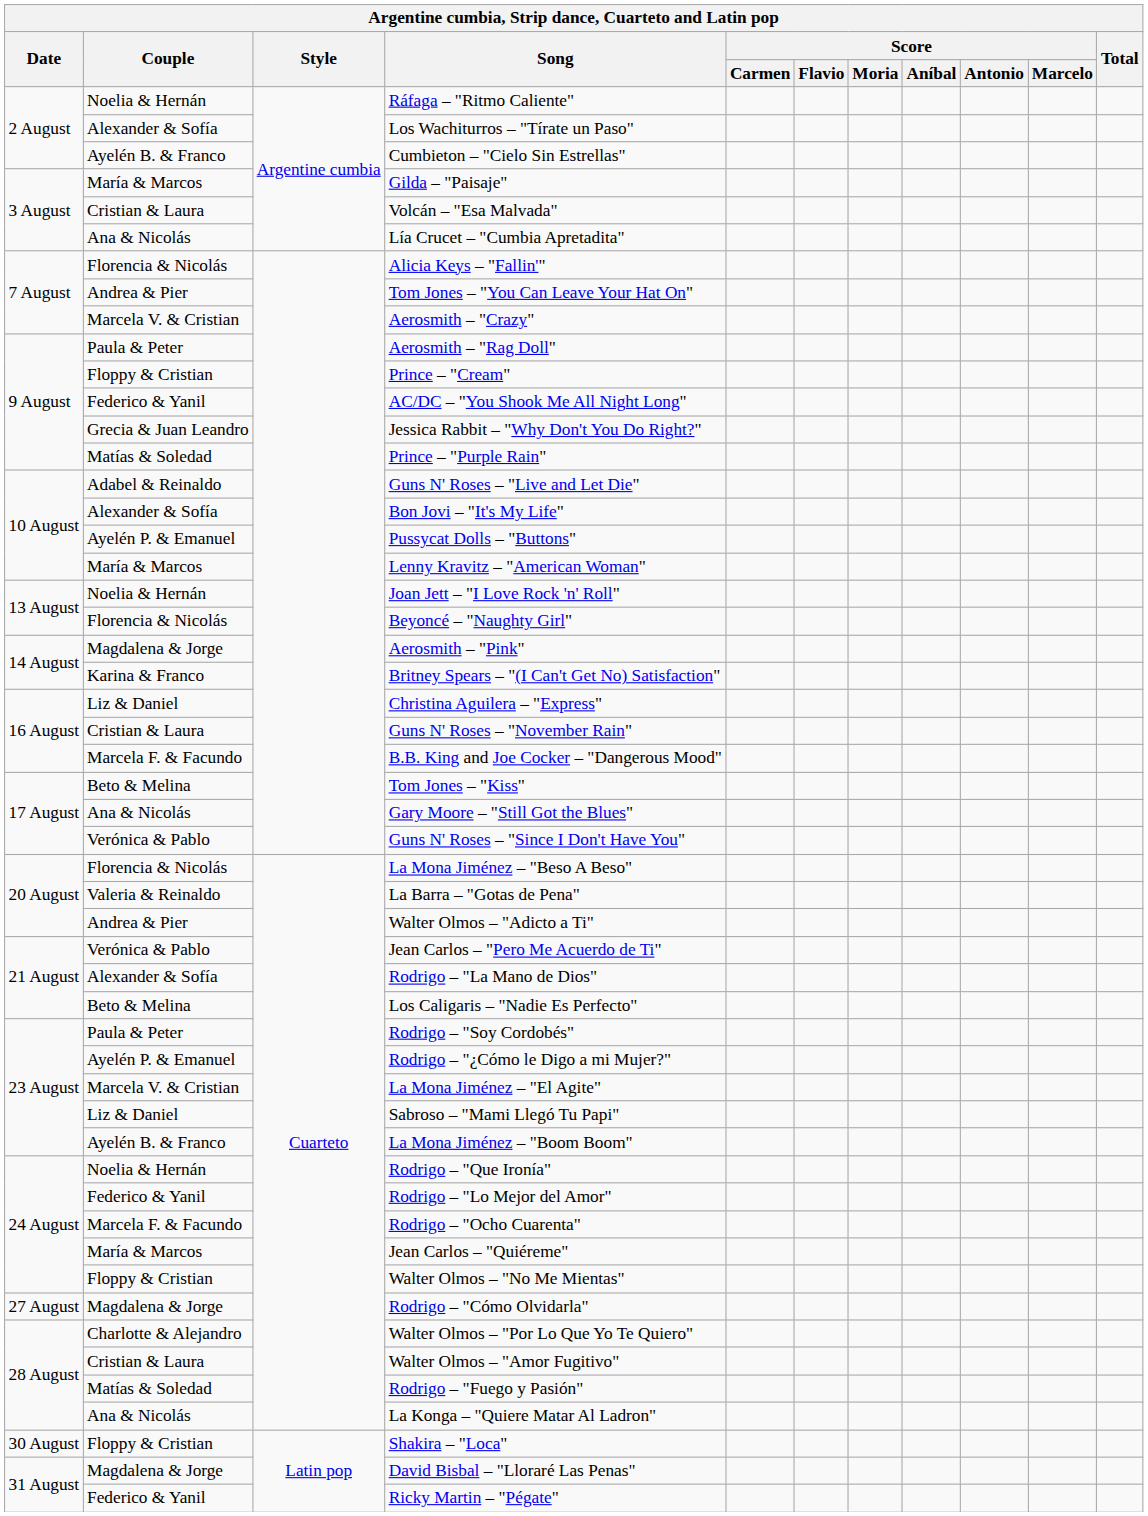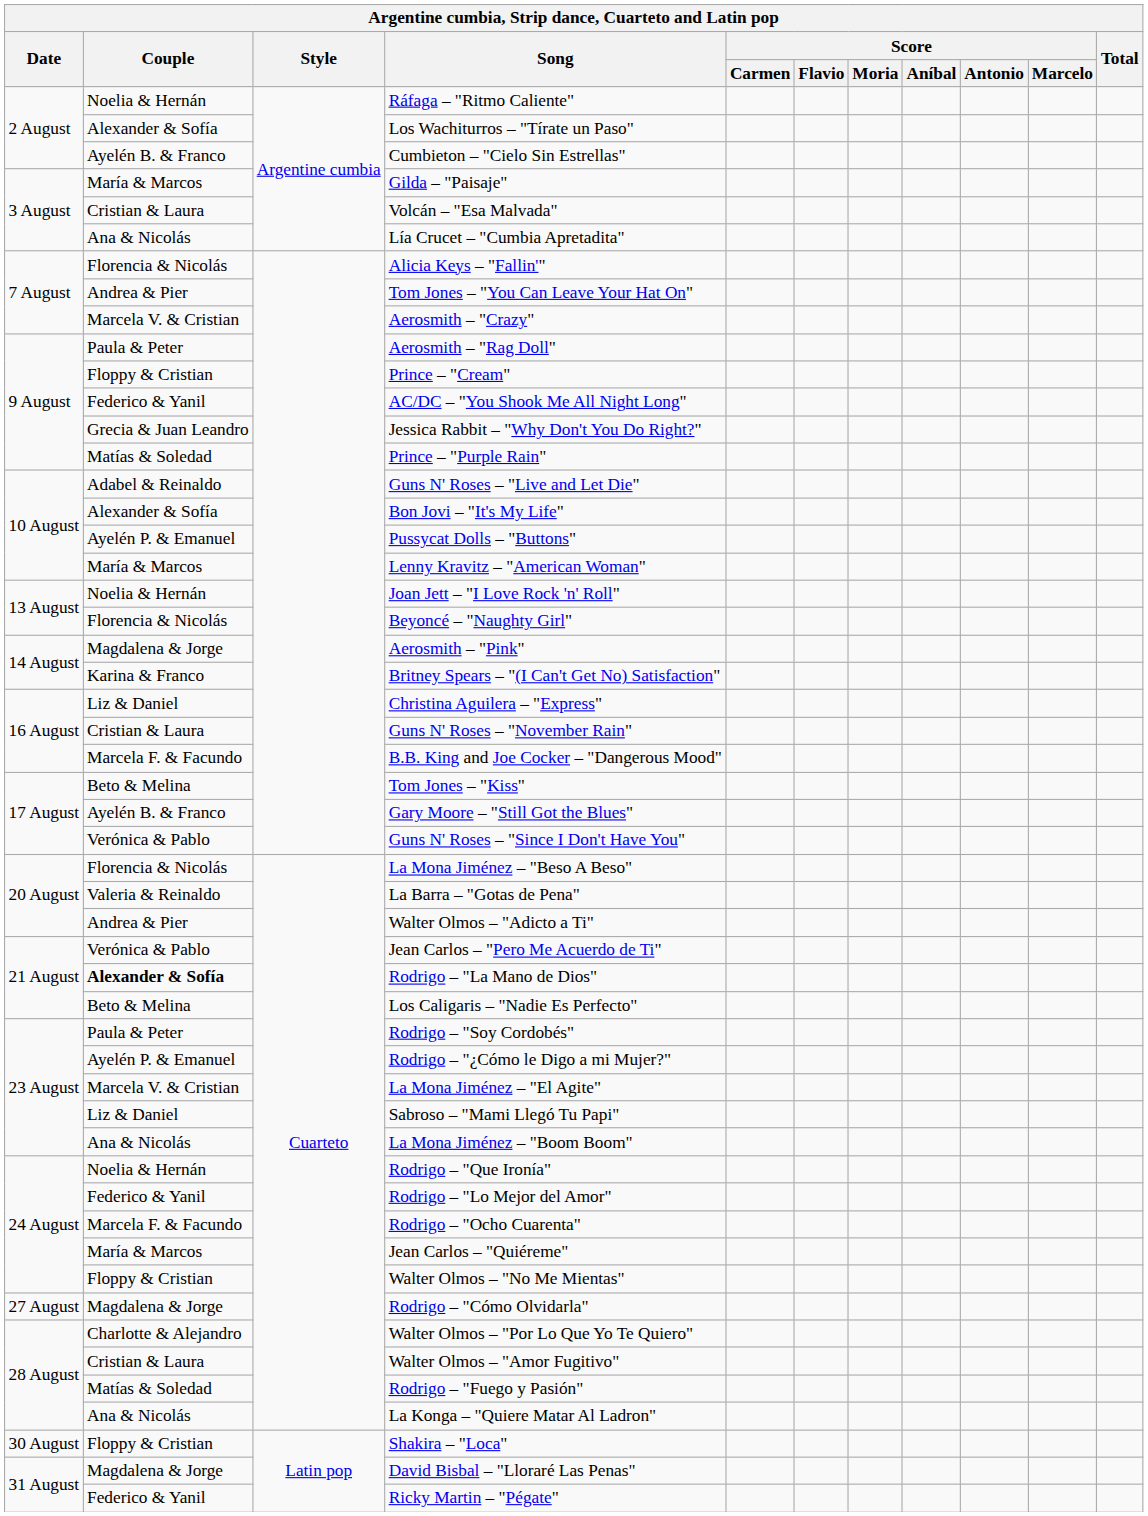 <table class="wikitable collapsible collapsed">
 <tr>
 <th colspan="11" style="text-align:center;"><strong>Argentine cumbia, Strip dance, Cuarteto and Latin pop</strong></th>
 </tr>
 <tr>
 <th rowspan="2">Date</th>
 <th rowspan="2">Couple</th>
 <th rowspan="2">Style</th>
 <th rowspan="2">Song</th>
 <th colspan="6">Score</th>
 <th rowspan="2">Total</th>
 </tr>
 <tr>
 <th>Carmen</th>
 <th>Flavio</th>
 <th>Moria</th>
 <th>Aníbal</th>
 <th>Antonio</th>
 <th>Marcelo</th>
 </tr>
 <tr>
 <td rowspan="3">2 August</td>
 <td>Noelia & Hernán</td>
 <td rowspan="6" style="text-align:center;"><a href='#'>Argentine cumbia</a></td>
 <td><a href='#'>Ráfaga</a> – "Ritmo Caliente"</td>
 <td></td>
 <td></td>
 <td></td>
 <td></td>
 <td></td>
 <td></td>
 <td></td>
 </tr>
 <tr>
 <td>Alexander & Sofía</td>
 <td>Los Wachiturros – "Tírate un Paso"</td>
 <td></td>
 <td></td>
 <td></td>
 <td></td>
 <td></td>
 <td></td>
 <td></td>
 </tr>
 <tr>
 <td>Ayelén B. & Franco</td>
 <td>Cumbieton – "Cielo Sin Estrellas"</td>
 <td></td>
 <td></td>
 <td></td>
 <td></td>
 <td></td>
 <td></td>
 <td></td>
 </tr>
 <tr>
 <td rowspan="3">3 August</td>
 <td>María & Marcos</td>
 <td><a href='#'>Gilda</a> – "Paisaje"</td>
 <td></td>
 <td></td>
 <td></td>
 <td></td>
 <td></td>
 <td></td>
 <td></td>
 </tr>
 <tr>
 <td>Cristian & Laura</td>
 <td>Volcán – "Esa Malvada"</td>
 <td></td>
 <td></td>
 <td></td>
 <td></td>
 <td></td>
 <td></td>
 <td></td>
 </tr>
 <tr>
 <td>Ana & Nicolás</td>
 <td>Lía Crucet – "Cumbia Apretadita"</td>
 <td></td>
 <td></td>
 <td></td>
 <td></td>
 <td></td>
 <td></td>
 <td></td>
 </tr>
 <tr>
 <td rowspan="3">7 August</td>
 <td>Florencia & Nicolás</td>
 <td rowspan="22"></td>
 <td><a href='#'>Alicia Keys</a> – "<a href='#'>Fallin'</a>"</td>
 <td></td>
 <td></td>
 <td></td>
 <td></td>
 <td></td>
 <td></td>
 <td></td>
 </tr>
 <tr>
 <td>Andrea & Pier</td>
 <td><a href='#'>Tom Jones</a> – "<a href='#'>You Can Leave Your Hat On</a>"</td>
 <td></td>
 <td></td>
 <td></td>
 <td></td>
 <td></td>
 <td></td>
 <td></td>
 </tr>
 <tr>
 <td>Marcela V. & Cristian</td>
 <td><a href='#'>Aerosmith</a> – "<a href='#'>Crazy</a>"</td>
 <td></td>
 <td></td>
 <td></td>
 <td></td>
 <td></td>
 <td></td>
 <td></td>
 </tr>
 <tr>
 <td rowspan="5">9 August</td>
 <td>Paula & Peter</td>
 <td><a href='#'>Aerosmith</a> – "<a href='#'>Rag Doll</a>"</td>
 <td></td>
 <td></td>
 <td></td>
 <td></td>
 <td></td>
 <td></td>
 <td></td>
 </tr>
 <tr>
 <td>Floppy & Cristian</td>
 <td><a href='#'>Prince</a> – "<a href='#'>Cream</a>"</td>
 <td></td>
 <td></td>
 <td></td>
 <td></td>
 <td></td>
 <td></td>
 <td></td>
 </tr>
 <tr>
 <td>Federico & Yanil</td>
 <td><a href='#'>AC/DC</a> – "<a href='#'>You Shook Me All Night Long</a>"</td>
 <td></td>
 <td></td>
 <td></td>
 <td></td>
 <td></td>
 <td></td>
 <td></td>
 </tr>
 <tr>
 <td>Grecia & Juan Leandro</td>
 <td>Jessica Rabbit – "<a href='#'>Why Don't You Do Right?</a>"</td>
 <td></td>
 <td></td>
 <td></td>
 <td></td>
 <td></td>
 <td></td>
 <td></td>
 </tr>
 <tr>
 <td>Matías & Soledad</td>
 <td><a href='#'>Prince</a> – "<a href='#'>Purple Rain</a>"</td>
 <td></td>
 <td></td>
 <td></td>
 <td></td>
 <td></td>
 <td></td>
 <td></td>
 </tr>
 <tr>
 <td rowspan="4">10 August</td>
 <td>Adabel & Reinaldo</td>
 <td><a href='#'>Guns N' Roses</a> – "<a href='#'>Live and Let Die</a>"</td>
 <td></td>
 <td></td>
 <td></td>
 <td></td>
 <td></td>
 <td></td>
 <td></td>
 </tr>
 <tr>
 <td>Alexander & Sofía</td>
 <td><a href='#'>Bon Jovi</a> – "<a href='#'>It's My Life</a>"</td>
 <td></td>
 <td></td>
 <td></td>
 <td></td>
 <td></td>
 <td></td>
 <td></td>
 </tr>
 <tr>
 <td>Ayelén P. & Emanuel</td>
 <td><a href='#'>Pussycat Dolls</a> – "<a href='#'>Buttons</a>"</td>
 <td></td>
 <td></td>
 <td></td>
 <td></td>
 <td></td>
 <td></td>
 <td></td>
 </tr>
 <tr>
 <td>María & Marcos</td>
 <td><a href='#'>Lenny Kravitz</a> – "<a href='#'>American Woman</a>"</td>
 <td></td>
 <td></td>
 <td></td>
 <td></td>
 <td></td>
 <td></td>
 <td></td>
 </tr>
 <tr>
 <td rowspan="2">13 August</td>
 <td>Noelia & Hernán</td>
 <td><a href='#'>Joan Jett</a> – "<a href='#'>I Love Rock 'n' Roll</a>"</td>
 <td></td>
 <td></td>
 <td></td>
 <td></td>
 <td></td>
 <td></td>
 <td></td>
 </tr>
 <tr>
 <td>Florencia & Nicolás</td>
 <td><a href='#'>Beyoncé</a> – "<a href='#'>Naughty Girl</a>"</td>
 <td></td>
 <td></td>
 <td></td>
 <td></td>
 <td></td>
 <td></td>
 <td></td>
 </tr>
 <tr>
 <td rowspan="2">14 August</td>
 <td>Magdalena & Jorge</td>
 <td><a href='#'>Aerosmith</a> – "<a href='#'>Pink</a>"</td>
 <td></td>
 <td></td>
 <td></td>
 <td></td>
 <td></td>
 <td></td>
 <td></td>
 </tr>
 <tr>
 <td>Karina & Franco</td>
 <td><a href='#'>Britney Spears</a> – "<a href='#'>(I Can't Get No) Satisfaction</a>"</td>
 <td></td>
 <td></td>
 <td></td>
 <td></td>
 <td></td>
 <td></td>
 <td></td>
 </tr>
 <tr>
 <td rowspan="3">16 August</td>
 <td>Liz & Daniel</td>
 <td><a href='#'>Christina Aguilera</a> – "<a href='#'>Express</a>"</td>
 <td></td>
 <td></td>
 <td></td>
 <td></td>
 <td></td>
 <td></td>
 <td></td>
 </tr>
 <tr>
 <td>Cristian & Laura</td>
 <td><a href='#'>Guns N' Roses</a> – "<a href='#'>November Rain</a>"</td>
 <td></td>
 <td></td>
 <td></td>
 <td></td>
 <td></td>
 <td></td>
 <td></td>
 </tr>
 <tr>
 <td>Marcela F. & Facundo</td>
 <td><a href='#'>B.B. King</a> and <a href='#'>Joe Cocker</a> – "Dangerous Mood"</td>
 <td></td>
 <td></td>
 <td></td>
 <td></td>
 <td></td>
 <td></td>
 <td></td>
 </tr>
 <tr>
 <td rowspan="3">17 August</td>
 <td>Beto & Melina</td>
 <td><a href='#'>Tom Jones</a> – "<a href='#'>Kiss</a>"</td>
 <td></td>
 <td></td>
 <td></td>
 <td></td>
 <td></td>
 <td></td>
 <td></td>
 </tr>
 <tr>
-<td>Ana & Nicolás</td>
+<td>Ayelén B. & Franco</td>
 <td><a href='#'>Gary Moore</a> – "<a href='#'>Still Got the Blues</a>"</td>
 <td></td>
 <td></td>
 <td></td>
 <td></td>
 <td></td>
 <td></td>
 <td></td>
 </tr>
 <tr>
 <td>Verónica & Pablo</td>
 <td><a href='#'>Guns N' Roses</a> – "<a href='#'>Since I Don't Have You</a>"</td>
 <td></td>
 <td></td>
 <td></td>
 <td></td>
 <td></td>
 <td></td>
 <td></td>
 </tr>
 <tr>
 <td rowspan="3">20 August</td>
 <td>Florencia & Nicolás</td>
 <td rowspan="21" style="text-align:center;"><a href='#'>Cuarteto</a></td>
 <td><a href='#'>La Mona Jiménez</a> – "Beso A Beso"</td>
 <td></td>
 <td></td>
 <td></td>
 <td></td>
 <td></td>
 <td></td>
 <td></td>
 </tr>
 <tr>
 <td>Valeria & Reinaldo</td>
 <td>La Barra – "Gotas de Pena"</td>
 <td></td>
 <td></td>
 <td></td>
 <td></td>
 <td></td>
 <td></td>
 <td></td>
 </tr>
 <tr>
 <td>Andrea & Pier</td>
 <td>Walter Olmos – "Adicto a Ti"</td>
 <td></td>
 <td></td>
 <td></td>
 <td></td>
 <td></td>
 <td></td>
 <td></td>
 </tr>
 <tr>
 <td rowspan="3">21 August</td>
 <td>Verónica & Pablo</td>
 <td>Jean Carlos – "<a href='#'>Pero Me Acuerdo de Ti</a>"</td>
 <td></td>
 <td></td>
 <td></td>
 <td></td>
 <td></td>
 <td></td>
 <td></td>
 </tr>
 <tr>
-<td>Alexander & Sofía</td>
+<td><strong>Alexander & Sofía</strong></td>
 <td><a href='#'>Rodrigo</a> – "La Mano de Dios"</td>
 <td></td>
 <td></td>
 <td></td>
 <td></td>
 <td></td>
 <td></td>
 <td></td>
 </tr>
 <tr>
 <td>Beto & Melina</td>
 <td>Los Caligaris – "Nadie Es Perfecto"</td>
 <td></td>
 <td></td>
 <td></td>
 <td></td>
 <td></td>
 <td></td>
 <td></td>
 </tr>
 <tr>
 <td rowspan="5">23 August</td>
 <td>Paula & Peter</td>
 <td><a href='#'>Rodrigo</a> – "Soy Cordobés"</td>
 <td></td>
 <td></td>
 <td></td>
 <td></td>
 <td></td>
 <td></td>
 <td></td>
 </tr>
 <tr>
 <td>Ayelén P. & Emanuel</td>
 <td><a href='#'>Rodrigo</a> – "¿Cómo le Digo a mi Mujer?"</td>
 <td></td>
 <td></td>
 <td></td>
 <td></td>
 <td></td>
 <td></td>
 <td></td>
 </tr>
 <tr>
 <td>Marcela V. & Cristian</td>
 <td><a href='#'>La Mona Jiménez</a> – "El Agite"</td>
 <td></td>
 <td></td>
 <td></td>
 <td></td>
 <td></td>
 <td></td>
 <td></td>
 </tr>
 <tr>
 <td>Liz & Daniel</td>
 <td>Sabroso – "Mami Llegó Tu Papi"</td>
 <td></td>
 <td></td>
 <td></td>
 <td></td>
 <td></td>
 <td></td>
 <td></td>
 </tr>
 <tr>
-<td>Ayelén B. & Franco</td>
+<td>Ana & Nicolás</td>
 <td><a href='#'>La Mona Jiménez</a> – "Boom Boom"</td>
 <td></td>
 <td></td>
 <td></td>
 <td></td>
 <td></td>
 <td></td>
 <td></td>
 </tr>
 <tr>
 <td rowspan="5">24 August</td>
 <td>Noelia & Hernán</td>
 <td><a href='#'>Rodrigo</a> – "Que Ironía"</td>
 <td></td>
 <td></td>
 <td></td>
 <td></td>
 <td></td>
 <td></td>
 <td></td>
 </tr>
 <tr>
 <td>Federico & Yanil</td>
 <td><a href='#'>Rodrigo</a> – "Lo Mejor del Amor"</td>
 <td></td>
 <td></td>
 <td></td>
 <td></td>
 <td></td>
 <td></td>
 <td></td>
 </tr>
 <tr>
 <td>Marcela F. & Facundo</td>
 <td><a href='#'>Rodrigo</a> – "Ocho Cuarenta"</td>
 <td></td>
 <td></td>
 <td></td>
 <td></td>
 <td></td>
 <td></td>
 <td></td>
 </tr>
 <tr>
 <td>María & Marcos</td>
 <td>Jean Carlos – "Quiéreme"</td>
 <td></td>
 <td></td>
 <td></td>
 <td></td>
 <td></td>
 <td></td>
 <td></td>
 </tr>
 <tr>
 <td>Floppy & Cristian</td>
 <td>Walter Olmos – "No Me Mientas"</td>
 <td></td>
 <td></td>
 <td></td>
 <td></td>
 <td></td>
 <td></td>
 <td></td>
 </tr>
 <tr>
 <td>27 August</td>
 <td>Magdalena & Jorge</td>
 <td><a href='#'>Rodrigo</a> – "Cómo Olvidarla"</td>
 <td></td>
 <td></td>
 <td></td>
 <td></td>
 <td></td>
 <td></td>
 <td></td>
 </tr>
 <tr>
 <td rowspan="4">28 August</td>
 <td>Charlotte & Alejandro</td>
 <td>Walter Olmos – "Por Lo Que Yo Te Quiero"</td>
 <td></td>
 <td></td>
 <td></td>
 <td></td>
 <td></td>
 <td></td>
 <td></td>
 </tr>
 <tr>
 <td>Cristian & Laura</td>
 <td>Walter Olmos – "Amor Fugitivo"</td>
 <td></td>
 <td></td>
 <td></td>
 <td></td>
 <td></td>
 <td></td>
 <td></td>
 </tr>
 <tr>
 <td>Matías & Soledad</td>
 <td><a href='#'>Rodrigo</a> – "Fuego y Pasión"</td>
 <td></td>
 <td></td>
 <td></td>
 <td></td>
 <td></td>
 <td></td>
 <td></td>
 </tr>
 <tr>
 <td>Ana & Nicolás</td>
 <td>La Konga – "Quiere Matar Al Ladron"</td>
 <td></td>
 <td></td>
 <td></td>
 <td></td>
 <td></td>
 <td></td>
 <td></td>
 </tr>
 <tr>
 <td>30 August</td>
 <td>Floppy & Cristian</td>
 <td rowspan="3" style="text-align:center;"><a href='#'>Latin pop</a></td>
 <td><a href='#'>Shakira</a> – "<a href='#'>Loca</a>"</td>
 <td></td>
 <td></td>
 <td></td>
 <td></td>
 <td></td>
 <td></td>
 <td></td>
 </tr>
 <tr>
 <td rowspan="2">31 August</td>
 <td>Magdalena & Jorge</td>
 <td><a href='#'>David Bisbal</a> – "Lloraré Las Penas"</td>
 <td></td>
 <td></td>
 <td></td>
 <td></td>
 <td></td>
 <td></td>
 <td></td>
 </tr>
 <tr>
 <td>Federico & Yanil</td>
 <td><a href='#'>Ricky Martin</a> – "<a href='#'>Pégate</a>"</td>
 <td></td>
 <td></td>
 <td></td>
 <td></td>
 <td></td>
 <td></td>
 <td></td>
 </tr>
 </table>
